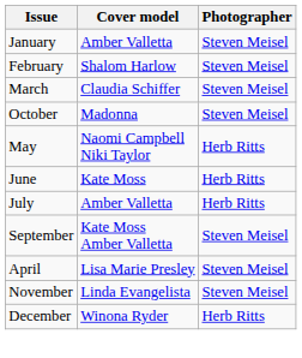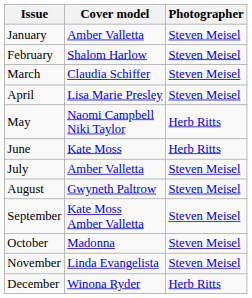 <table class="sortable wikitable">
 <tr>
 <th>Issue</th>
 <th>Cover model</th>
 <th>Photographer</th>
 </tr>
 <tr>
 <td>January</td>
 <td><a href='#'>Amber Valletta</a></td>
 <td><a href='#'>Steven Meisel</a></td>
 </tr>
 <tr>
 <td>February</td>
 <td><a href='#'>Shalom Harlow</a></td>
 <td><a href='#'>Steven Meisel</a></td>
 </tr>
 <tr>
 <td>March</td>
 <td><a href='#'>Claudia Schiffer</a></td>
 <td><a href='#'>Steven Meisel</a></td>
 </tr>
 <tr>
-<td>October</td>
-<td><a href='#'>Madonna</a></td>
+<td>April</td>
+<td><a href='#'>Lisa Marie Presley</a></td>
 <td><a href='#'>Steven Meisel</a></td>
 </tr>
 <tr>
 <td>May</td>
 <td><a href='#'>Naomi Campbell</a><br><a href='#'>Niki Taylor</a></td>
 <td><a href='#'>Herb Ritts</a></td>
 </tr>
 <tr>
 <td>June</td>
 <td><a href='#'>Kate Moss</a></td>
 <td><a href='#'>Herb Ritts</a></td>
 </tr>
 <tr>
 <td>July</td>
 <td><a href='#'>Amber Valletta</a></td>
-<td><a href='#'>Herb Ritts</a></td>
+<td><a href='#'>Steven Meisel</a></td>
+</tr>
+<tr>
+<td>August</td>
+<td><a href='#'>Gwyneth Paltrow</a></td>
+<td><a href='#'>Steven Meisel</a></td>
 </tr>
 <tr>
 <td>September</td>
 <td><a href='#'>Kate Moss</a><br><a href='#'>Amber Valletta</a></td>
 <td><a href='#'>Steven Meisel</a></td>
 </tr>
 <tr>
-<td>April</td>
-<td><a href='#'>Lisa Marie Presley</a></td>
+<td>October</td>
+<td><a href='#'>Madonna</a></td>
 <td><a href='#'>Steven Meisel</a></td>
 </tr>
 <tr>
 <td>November</td>
 <td><a href='#'>Linda Evangelista</a></td>
 <td><a href='#'>Steven Meisel</a></td>
 </tr>
 <tr>
 <td>December</td>
 <td><a href='#'>Winona Ryder</a></td>
 <td><a href='#'>Herb Ritts</a></td>
 </tr>
 </table>
